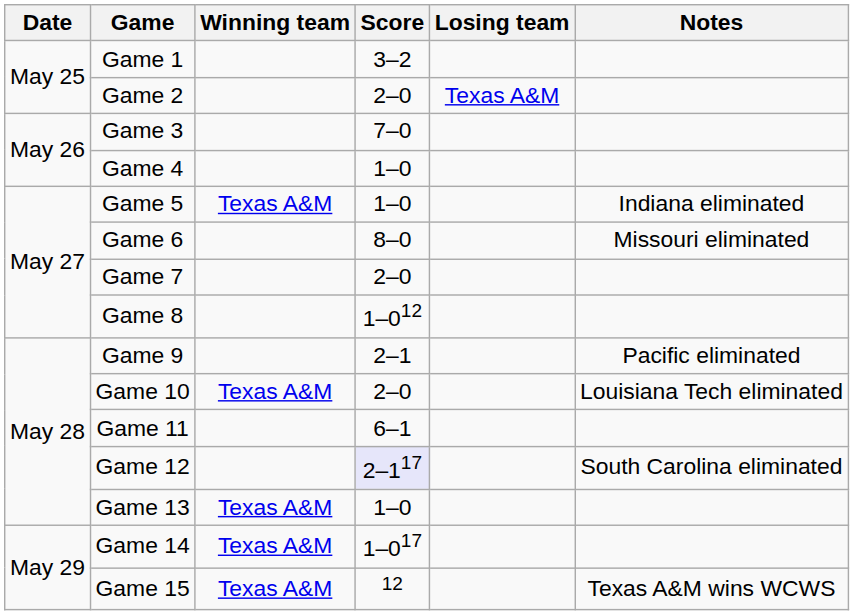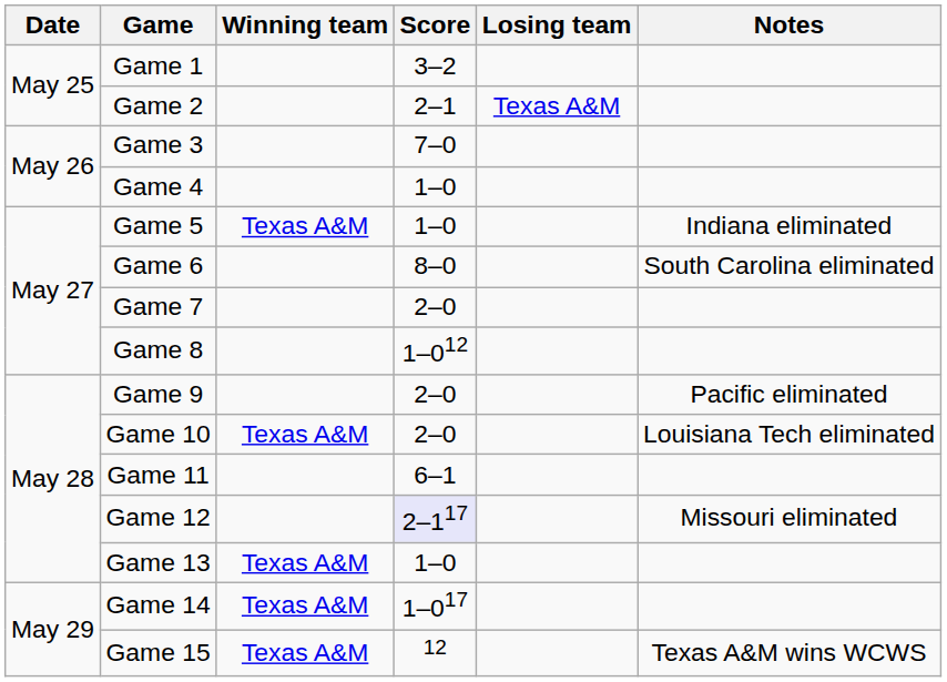 <table class=wikitable>
 <tr>
 <th>Date</th>
 <th>Game</th>
 <th>Winning team</th>
 <th>Score</th>
 <th>Losing team</th>
 <th>Notes</th>
 </tr>
 <tr align=center>
 <td rowspan=2>May 25</td>
 <td>Game 1</td>
 <td></td>
 <td>3–2</td>
 <td></td>
 <td></td>
 </tr>
 <tr align=center>
 <td>Game 2</td>
 <td></td>
-<td>2–0</td>
+<td>2–1</td>
 <td><a href='#'>Texas A&M</a></td>
 <td></td>
 </tr>
 <tr align=center>
 <td rowspan=2>May 26</td>
 <td>Game 3</td>
 <td></td>
 <td>7–0</td>
 <td></td>
 <td></td>
 </tr>
 <tr align=center>
 <td>Game 4</td>
 <td></td>
 <td>1–0</td>
 <td></td>
 <td></td>
 </tr>
 <tr align=center>
 <td rowspan=4>May 27</td>
 <td>Game 5</td>
 <td><a href='#'>Texas A&M</a></td>
 <td>1–0</td>
 <td></td>
 <td>Indiana eliminated</td>
 </tr>
 <tr align=center>
 <td>Game 6</td>
 <td></td>
 <td>8–0</td>
 <td></td>
-<td>Missouri eliminated</td>
+<td>South Carolina eliminated</td>
 </tr>
 <tr align=center>
 <td>Game 7</td>
 <td></td>
 <td>2–0</td>
 <td></td>
 <td></td>
 </tr>
 <tr align=center>
 <td>Game 8</td>
 <td></td>
 <td>1–0<sup>12</sup></td>
 <td></td>
 <td></td>
 </tr>
 <tr align=center>
 <td rowspan=5>May 28</td>
 <td>Game 9</td>
 <td></td>
-<td>2–1</td>
+<td>2–0</td>
 <td></td>
 <td>Pacific eliminated</td>
 </tr>
 <tr align=center>
 <td>Game 10</td>
 <td><a href='#'>Texas A&M</a></td>
 <td>2–0</td>
 <td></td>
 <td>Louisiana Tech eliminated</td>
 </tr>
 <tr align=center>
 <td>Game 11</td>
 <td></td>
 <td>6–1</td>
 <td></td>
 <td></td>
 </tr>
 <tr align=center>
 <td>Game 12</td>
 <td></td>
 <td style="background: lavender;">2–1<sup>17</sup></td>
 <td></td>
-<td>South Carolina eliminated</td>
+<td>Missouri eliminated</td>
 </tr>
 <tr align=center>
 <td>Game 13</td>
 <td><a href='#'>Texas A&M</a></td>
 <td>1–0</td>
 <td></td>
 <td></td>
 </tr>
 <tr align=center>
 <td rowspan=2>May 29</td>
 <td>Game 14</td>
 <td><a href='#'>Texas A&M</a></td>
 <td>1–0<sup>17</sup></td>
 <td></td>
 <td></td>
 </tr>
 <tr align=center>
 <td>Game 15</td>
 <td><a href='#'>Texas A&M</a></td>
 <td><sup>12</sup></td>
 <td></td>
 <td>Texas A&M wins WCWS</td>
 </tr>
 </table>
